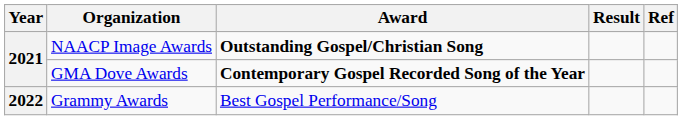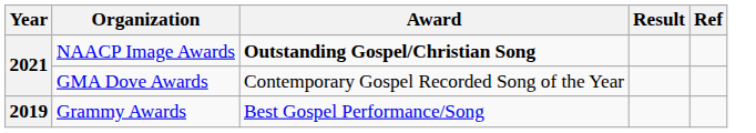 <table class="wikitable plainrowheaders">
 <tr>
 <th>Year</th>
 <th>Organization</th>
 <th>Award</th>
 <th>Result</th>
 <th>Ref</th>
 </tr>
 <tr>
 <th scope="row" rowspan="2">2021</th>
 <td><a href='#'>NAACP Image Awards</a></td>
 <td><strong>Outstanding Gospel/Christian Song</strong></td>
 <td></td>
 <td></td>
 </tr>
 <tr>
 <td><a href='#'>GMA Dove Awards</a></td>
-<td><strong>Contemporary Gospel Recorded Song of the Year</strong></td>
+<td>Contemporary Gospel Recorded Song of the Year</td>
 <td></td>
 <td></td>
 </tr>
 <tr>
-<th scope="row">2022</th>
+<th scope="row">2019</th>
 <td><a href='#'>Grammy Awards</a></td>
 <td><a href='#'>Best Gospel Performance/Song</a></td>
 <td></td>
 <td></td>
 </tr>
 </table>
